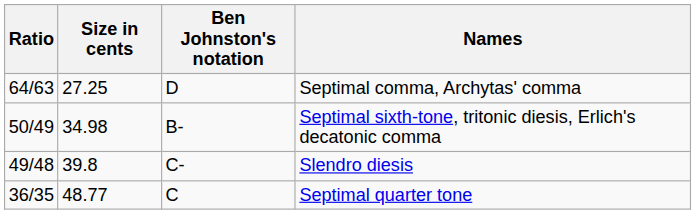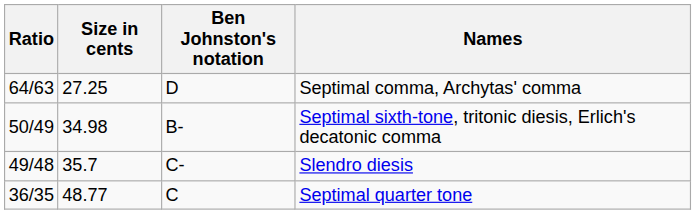 <table class="wikitable">
 <tr>
 <th>Ratio</th>
 <th>Size in cents</th>
 <th>Ben Johnston's<br>notation</th>
 <th>Names</th>
 </tr>
 <tr>
 <td>64/63</td>
 <td>27.25</td>
 <td>D</td>
 <td>Septimal comma, Archytas' comma</td>
 </tr>
 <tr>
 <td>50/49</td>
 <td>34.98</td>
 <td>B-</td>
 <td><a href='#'>Septimal sixth-tone</a>, tritonic diesis, Erlich's decatonic comma</td>
 </tr>
 <tr>
 <td>49/48</td>
-<td>39.8</td>
+<td>35.7</td>
 <td>C-</td>
 <td><a href='#'>Slendro diesis</a></td>
 </tr>
 <tr>
 <td>36/35</td>
 <td>48.77</td>
 <td>C</td>
 <td><a href='#'>Septimal quarter tone</a></td>
 </tr>
 </table>
